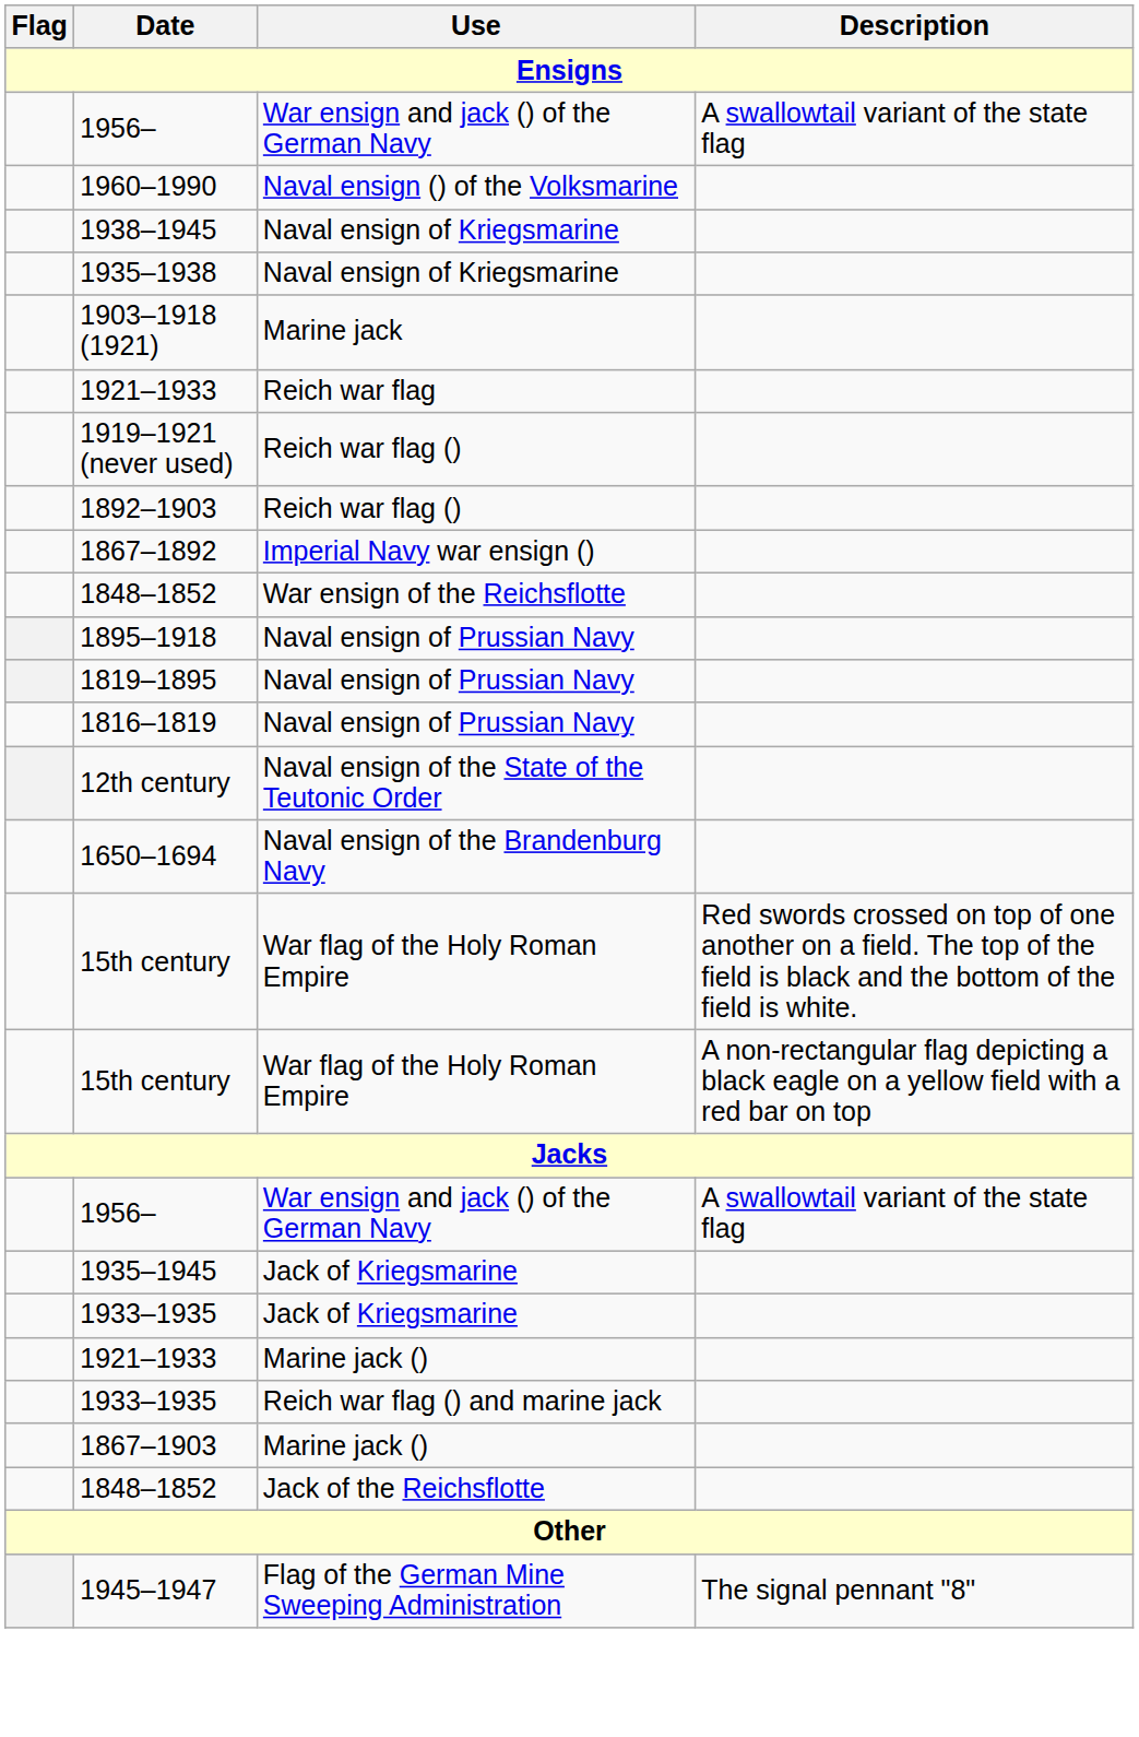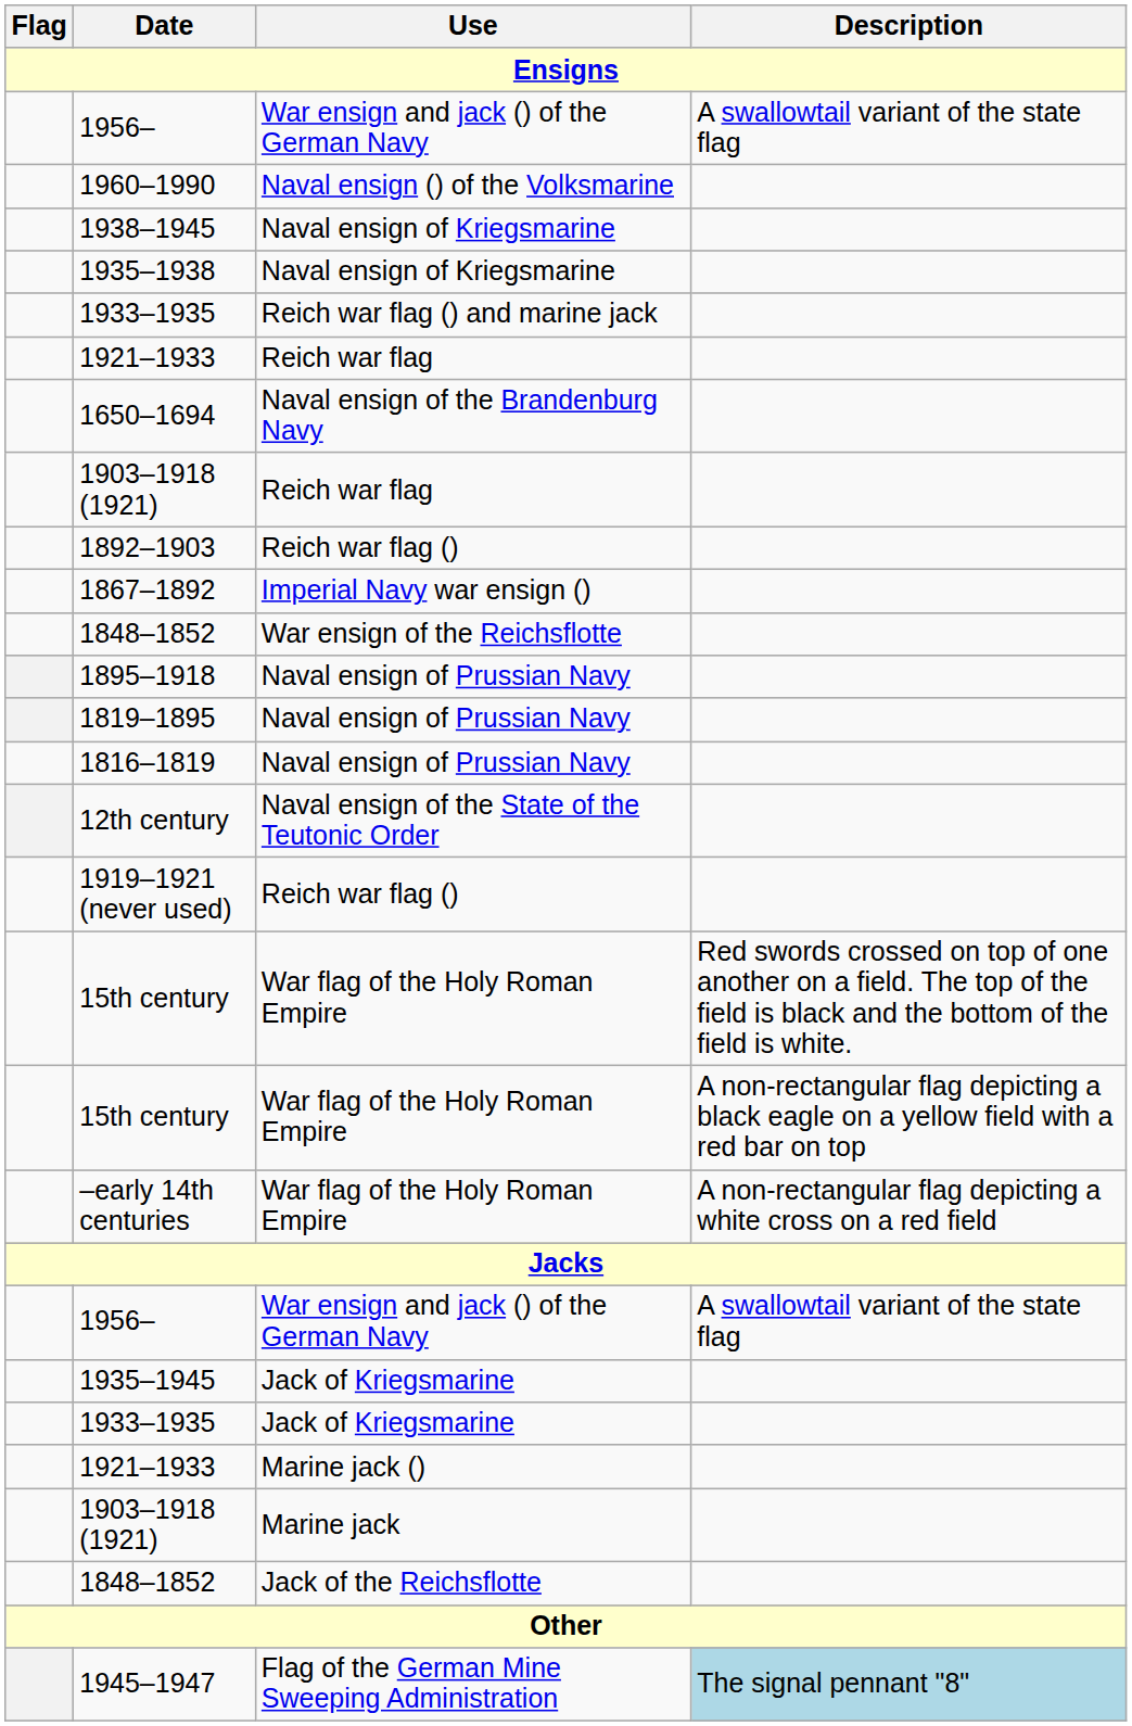 <table class="wikitable">
 <tr>
 <th>Flag</th>
 <th style="width:100px">Date</th>
 <th style="width:250px">Use</th>
 <th style="width:250px">Description</th>
 </tr>
 <tr>
 <th colspan=4 style = "background:#FFFFCC;"><a href='#'>Ensigns</a></th>
 </tr>
 <tr>
 <td></td>
 <td>1956–</td>
 <td><a href='#'>War ensign</a> and <a href='#'>jack</a> () of the <a href='#'>German Navy</a></td>
 <td>A <a href='#'>swallowtail</a> variant of the state flag</td>
 </tr>
 <tr>
 <td></td>
 <td>1960–1990</td>
 <td><a href='#'>Naval ensign</a> () of the <a href='#'>Volksmarine</a></td>
 <td></td>
 </tr>
 <tr>
 <td></td>
 <td>1938–1945</td>
 <td>Naval ensign of <a href='#'>Kriegsmarine</a></td>
 <td></td>
 </tr>
 <tr>
 <td></td>
 <td>1935–1938</td>
 <td>Naval ensign of Kriegsmarine</td>
 <td></td>
 </tr>
 <tr>
 <td></td>
-<td>1903–1918 (1921)</td>
-<td>Marine jack</td>
+<td>1933–1935</td>
+<td>Reich war flag () and marine jack</td>
 <td></td>
 </tr>
 <tr>
 <td></td>
 <td>1921–1933</td>
 <td>Reich war flag</td>
 <td></td>
 </tr>
 <tr>
 <td></td>
-<td>1919–1921 (never used)</td>
-<td>Reich war flag ()</td>
+<td>1650–1694</td>
+<td>Naval ensign of the <a href='#'>Brandenburg Navy</a></td>
+<td></td>
+</tr>
+<tr>
+<td></td>
+<td>1903–1918 (1921)</td>
+<td>Reich war flag</td>
 <td></td>
 </tr>
 <tr>
 <td></td>
 <td>1892–1903</td>
 <td>Reich war flag ()</td>
 <td></td>
 </tr>
 <tr>
 <td></td>
 <td>1867–1892</td>
 <td><a href='#'>Imperial Navy</a> war ensign ()</td>
 <td></td>
 </tr>
 <tr>
 <td></td>
 <td>1848–1852</td>
 <td>War ensign of the <a href='#'>Reichsflotte</a></td>
 <td></td>
 </tr>
 <tr>
 <th></th>
 <td>1895–1918</td>
 <td>Naval ensign of <a href='#'>Prussian Navy</a></td>
 <td></td>
 </tr>
 <tr>
 <th></th>
 <td>1819–1895</td>
 <td>Naval ensign of <a href='#'>Prussian Navy</a></td>
 <td></td>
 </tr>
 <tr>
 <td></td>
 <td>1816–1819</td>
 <td>Naval ensign of <a href='#'>Prussian Navy</a></td>
 <td></td>
 </tr>
 <tr>
 <th></th>
 <td>12th century</td>
 <td>Naval ensign of the <a href='#'>State of the Teutonic Order</a></td>
 <td></td>
 </tr>
 <tr>
 <td></td>
-<td>1650–1694</td>
-<td>Naval ensign of the <a href='#'>Brandenburg Navy</a></td>
+<td>1919–1921 (never used)</td>
+<td>Reich war flag ()</td>
 <td></td>
 </tr>
 <tr>
 <td></td>
 <td>15th century</td>
 <td>War flag of the Holy Roman Empire</td>
 <td>Red swords crossed on top of one another on a field. The top of the field is black and the bottom of the field is white.</td>
 </tr>
 <tr>
 <td></td>
 <td>15th century</td>
 <td>War flag of the Holy Roman Empire</td>
 <td>A non-rectangular flag depicting a black eagle on a yellow field with a red bar on top</td>
+</tr>
+<tr>
+<td></td>
+<td>–early 14th centuries</td>
+<td>War flag of the Holy Roman Empire</td>
+<td>A non-rectangular flag depicting a white cross on a red field</td>
 </tr>
 <tr>
 <th colspan=4 style = "background:#FFFFCC;"><a href='#'>Jacks</a></th>
 </tr>
 <tr>
 <td></td>
 <td>1956–</td>
 <td><a href='#'>War ensign</a> and <a href='#'>jack</a> () of the <a href='#'>German Navy</a></td>
 <td>A <a href='#'>swallowtail</a> variant of the state flag</td>
 </tr>
 <tr>
 <td></td>
 <td>1935–1945</td>
 <td>Jack of <a href='#'>Kriegsmarine</a></td>
 <td></td>
 </tr>
 <tr>
 <td></td>
 <td>1933–1935</td>
 <td>Jack of <a href='#'>Kriegsmarine</a></td>
 <td></td>
 </tr>
 <tr>
 <td></td>
 <td>1921–1933</td>
 <td>Marine jack ()</td>
 <td></td>
 </tr>
 <tr>
 <td></td>
-<td>1933–1935</td>
-<td>Reich war flag () and marine jack</td>
-<td></td>
-</tr>
-<tr>
-<td></td>
-<td>1867–1903</td>
-<td>Marine jack ()</td>
+<td>1903–1918 (1921)</td>
+<td>Marine jack</td>
 <td></td>
 </tr>
 <tr>
 <td></td>
 <td>1848–1852</td>
 <td>Jack of the <a href='#'>Reichsflotte</a></td>
 <td></td>
 </tr>
 <tr>
 <th colspan=4 style = "background:#FFFFCC;">Other</th>
 </tr>
 <tr>
 <th></th>
 <td>1945–1947</td>
 <td>Flag of the <a href='#'>German Mine Sweeping Administration</a></td>
-<td>The signal pennant "8"</td>
+<td style="background: lightblue;">The signal pennant "8"</td>
 </tr>
 </table>
